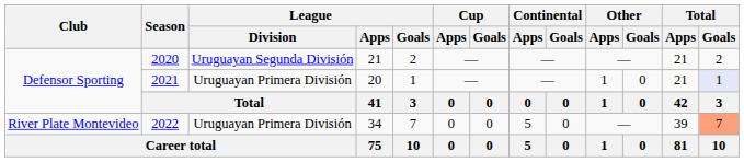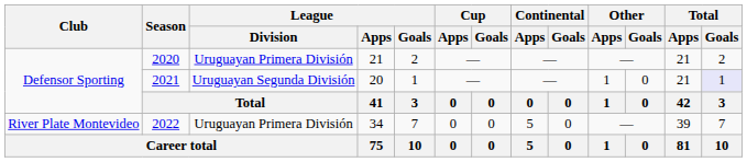 <table class="wikitable" Style="text-align: center">
 <tr>
 <th rowspan="2">Club</th>
 <th rowspan="2">Season</th>
 <th colspan="3">League</th>
 <th colspan="2">Cup</th>
 <th colspan="2">Continental</th>
 <th colspan="2">Other</th>
 <th colspan="2">Total</th>
 </tr>
 <tr>
 <th>Division</th>
 <th>Apps</th>
 <th>Goals</th>
 <th>Apps</th>
 <th>Goals</th>
 <th>Apps</th>
 <th>Goals</th>
 <th>Apps</th>
 <th>Goals</th>
 <th>Apps</th>
 <th>Goals</th>
 </tr>
 <tr>
 <td rowspan="3"><a href='#'>Defensor Sporting</a></td>
 <td><a href='#'>2020</a></td>
-<td><a href='#'>Uruguayan Segunda División</a></td>
+<td><a href='#'>Uruguayan Primera División</a></td>
 <td>21</td>
 <td>2</td>
 <td colspan="2">—</td>
 <td colspan="2">—</td>
 <td colspan="2">—</td>
 <td>21</td>
 <td>2</td>
 </tr>
 <tr>
 <td><a href='#'>2021</a></td>
-<td>Uruguayan Primera División</td>
+<td><a href='#'>Uruguayan Segunda División</a></td>
 <td>20</td>
 <td>1</td>
 <td colspan="2">—</td>
 <td colspan="2">—</td>
 <td>1</td>
 <td>0</td>
 <td>21</td>
 <td style="background: lavender;">1</td>
 </tr>
 <tr>
 <th colspan="2">Total</th>
 <th>41</th>
 <th>3</th>
 <th>0</th>
 <th>0</th>
 <th>0</th>
 <th>0</th>
 <th>1</th>
 <th>0</th>
 <th>42</th>
 <th>3</th>
 </tr>
 <tr>
 <td><a href='#'>River Plate Montevideo</a></td>
 <td><a href='#'>2022</a></td>
 <td>Uruguayan Primera División</td>
 <td>34</td>
 <td>7</td>
 <td>0</td>
 <td>0</td>
 <td>5</td>
 <td>0</td>
 <td colspan="2">—</td>
 <td>39</td>
-<td style="background: lightsalmon;">7</td>
+<td>7</td>
 </tr>
 <tr>
 <th colspan="3">Career total</th>
 <th>75</th>
 <th>10</th>
 <th>0</th>
 <th>0</th>
 <th>5</th>
 <th>0</th>
 <th>1</th>
 <th>0</th>
 <th>81</th>
 <th>10</th>
 </tr>
 </table>
